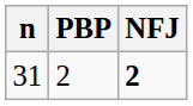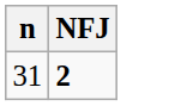 <table class="wikitable">
 <tr>
 <th>n</th>
-<th>PBP</th>
 <th>NFJ</th>
 </tr>
 <tr>
 <td>31</td>
-<td>2</td>
 <td><strong>2</strong></td>
 </tr>
 </table>
